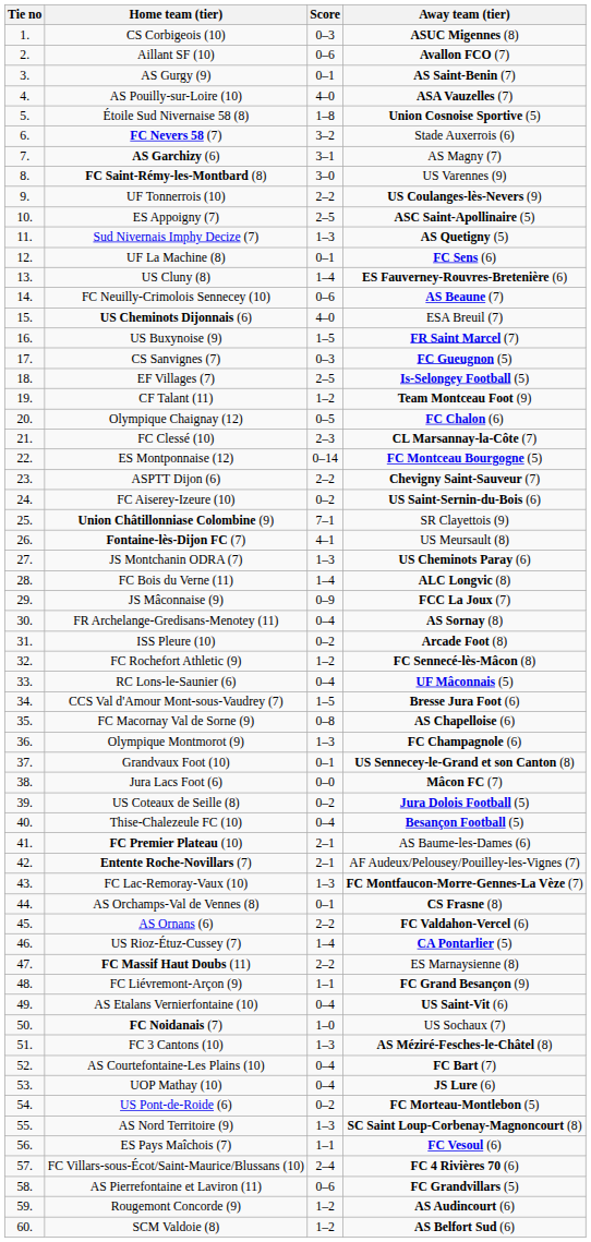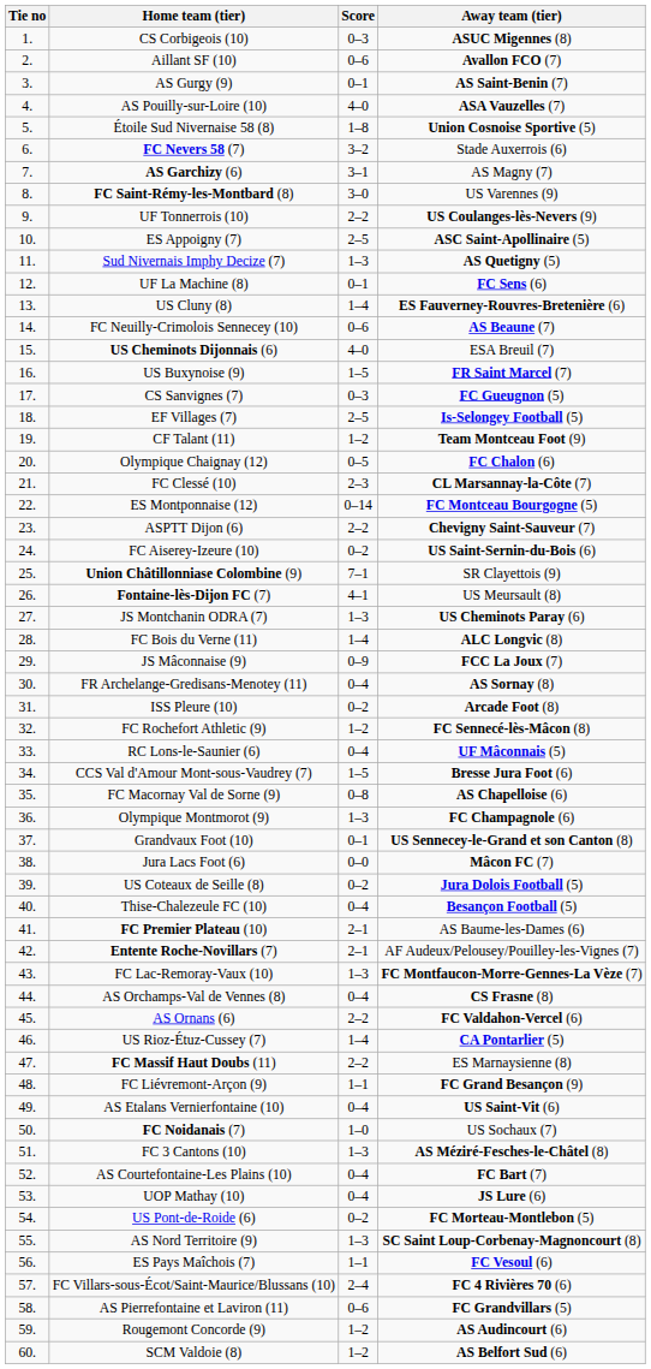 <table class="wikitable" style="text-align: center">
 <tr>
 <th>Tie no</th>
 <th>Home team (tier)</th>
 <th>Score</th>
 <th>Away team (tier)</th>
 </tr>
 <tr>
 <td>1.</td>
 <td>CS Corbigeois (10)</td>
 <td>0–3</td>
 <td><strong>ASUC Migennes</strong> (8)</td>
 </tr>
 <tr>
 <td>2.</td>
 <td>Aillant SF (10)</td>
 <td>0–6</td>
 <td><strong>Avallon FCO</strong> (7)</td>
 </tr>
 <tr>
 <td>3.</td>
 <td>AS Gurgy (9)</td>
 <td>0–1</td>
 <td><strong>AS Saint-Benin</strong> (7)</td>
 </tr>
 <tr>
 <td>4.</td>
 <td>AS Pouilly-sur-Loire (10)</td>
 <td>4–0</td>
 <td><strong>ASA Vauzelles</strong> (7)</td>
 </tr>
 <tr>
 <td>5.</td>
 <td>Étoile Sud Nivernaise 58 (8)</td>
 <td>1–8</td>
 <td><strong>Union Cosnoise Sportive</strong> (5)</td>
 </tr>
 <tr>
 <td>6.</td>
 <td><strong><a href='#'>FC Nevers 58</a></strong> (7)</td>
 <td>3–2</td>
 <td>Stade Auxerrois (6)</td>
 </tr>
 <tr>
 <td>7.</td>
 <td><strong>AS Garchizy</strong> (6)</td>
 <td>3–1</td>
 <td>AS Magny (7)</td>
 </tr>
 <tr>
 <td>8.</td>
 <td><strong>FC Saint-Rémy-les-Montbard</strong> (8)</td>
 <td>3–0</td>
 <td>US Varennes (9)</td>
 </tr>
 <tr>
 <td>9.</td>
 <td>UF Tonnerrois (10)</td>
 <td>2–2 </td>
 <td><strong>US Coulanges-lès-Nevers</strong> (9)</td>
 </tr>
 <tr>
 <td>10.</td>
 <td>ES Appoigny (7)</td>
 <td>2–5</td>
 <td><strong>ASC Saint-Apollinaire</strong> (5)</td>
 </tr>
 <tr>
 <td>11.</td>
 <td><a href='#'>Sud Nivernais Imphy Decize</a> (7)</td>
 <td>1–3</td>
 <td><strong>AS Quetigny</strong> (5)</td>
 </tr>
 <tr>
 <td>12.</td>
 <td>UF La Machine (8)</td>
 <td>0–1</td>
 <td><strong><a href='#'>FC Sens</a></strong> (6)</td>
 </tr>
 <tr>
 <td>13.</td>
 <td>US Cluny (8)</td>
 <td>1–4</td>
 <td><strong>ES Fauverney-Rouvres-Bretenière</strong> (6)</td>
 </tr>
 <tr>
 <td>14.</td>
 <td>FC Neuilly-Crimolois Sennecey (10)</td>
 <td>0–6</td>
 <td><strong><a href='#'>AS Beaune</a></strong> (7)</td>
 </tr>
 <tr>
 <td>15.</td>
 <td><strong>US Cheminots Dijonnais</strong> (6)</td>
 <td>4–0</td>
 <td>ESA Breuil (7)</td>
 </tr>
 <tr>
 <td>16.</td>
 <td>US Buxynoise (9)</td>
 <td>1–5</td>
 <td><strong><a href='#'>FR Saint Marcel</a></strong> (7)</td>
 </tr>
 <tr>
 <td>17.</td>
 <td>CS Sanvignes (7)</td>
 <td>0–3</td>
 <td><strong><a href='#'>FC Gueugnon</a></strong> (5)</td>
 </tr>
 <tr>
 <td>18.</td>
 <td>EF Villages (7)</td>
 <td>2–5</td>
 <td><strong><a href='#'>Is-Selongey Football</a></strong> (5)</td>
 </tr>
 <tr>
 <td>19.</td>
 <td>CF Talant (11)</td>
 <td>1–2</td>
 <td><strong>Team Montceau Foot</strong> (9)</td>
 </tr>
 <tr>
 <td>20.</td>
 <td>Olympique Chaignay (12)</td>
 <td>0–5</td>
 <td><strong><a href='#'>FC Chalon</a></strong> (6)</td>
 </tr>
 <tr>
 <td>21.</td>
 <td>FC Clessé (10)</td>
 <td>2–3</td>
 <td><strong>CL Marsannay-la-Côte</strong> (7)</td>
 </tr>
 <tr>
 <td>22.</td>
 <td>ES Montponnaise (12)</td>
 <td>0–14</td>
 <td><strong><a href='#'>FC Montceau Bourgogne</a></strong> (5)</td>
 </tr>
 <tr>
 <td>23.</td>
 <td>ASPTT Dijon (6)</td>
 <td>2–2 </td>
 <td><strong>Chevigny Saint-Sauveur</strong> (7)</td>
 </tr>
 <tr>
 <td>24.</td>
 <td>FC Aiserey-Izeure (10)</td>
 <td>0–2</td>
 <td><strong>US Saint-Sernin-du-Bois</strong> (6)</td>
 </tr>
 <tr>
 <td>25.</td>
 <td><strong>Union Châtillonniase Colombine</strong> (9)</td>
 <td>7–1</td>
 <td>SR Clayettois (9)</td>
 </tr>
 <tr>
 <td>26.</td>
 <td><strong>Fontaine-lès-Dijon FC</strong> (7)</td>
 <td>4–1</td>
 <td>US Meursault (8)</td>
 </tr>
 <tr>
 <td>27.</td>
 <td>JS Montchanin ODRA (7)</td>
 <td>1–3</td>
 <td><strong>US Cheminots Paray</strong> (6)</td>
 </tr>
 <tr>
 <td>28.</td>
 <td>FC Bois du Verne (11)</td>
 <td>1–4</td>
 <td><strong>ALC Longvic</strong> (8)</td>
 </tr>
 <tr>
 <td>29.</td>
 <td>JS Mâconnaise (9)</td>
 <td>0–9</td>
 <td><strong>FCC La Joux</strong> (7)</td>
 </tr>
 <tr>
 <td>30.</td>
 <td>FR Archelange-Gredisans-Menotey (11)</td>
 <td>0–4</td>
 <td><strong>AS Sornay</strong> (8)</td>
 </tr>
 <tr>
 <td>31.</td>
 <td>ISS Pleure (10)</td>
 <td>0–2</td>
 <td><strong>Arcade Foot</strong> (8)</td>
 </tr>
 <tr>
 <td>32.</td>
 <td>FC Rochefort Athletic (9)</td>
 <td>1–2</td>
 <td><strong>FC Sennecé-lès-Mâcon</strong> (8)</td>
 </tr>
 <tr>
 <td>33.</td>
 <td>RC Lons-le-Saunier (6)</td>
 <td>0–4</td>
 <td><strong><a href='#'>UF Mâconnais</a></strong> (5)</td>
 </tr>
 <tr>
 <td>34.</td>
 <td>CCS Val d'Amour Mont-sous-Vaudrey (7)</td>
 <td>1–5</td>
 <td><strong>Bresse Jura Foot</strong> (6)</td>
 </tr>
 <tr>
 <td>35.</td>
 <td>FC Macornay Val de Sorne (9)</td>
 <td>0–8</td>
 <td><strong>AS Chapelloise</strong> (6)</td>
 </tr>
 <tr>
 <td>36.</td>
 <td>Olympique Montmorot (9)</td>
 <td>1–3</td>
 <td><strong>FC Champagnole</strong> (6)</td>
 </tr>
 <tr>
 <td>37.</td>
 <td>Grandvaux Foot (10)</td>
 <td>0–1</td>
 <td><strong>US Sennecey-le-Grand et son Canton</strong> (8)</td>
 </tr>
 <tr>
 <td>38.</td>
 <td>Jura Lacs Foot (6)</td>
 <td>0–0 </td>
 <td><strong>Mâcon FC</strong> (7)</td>
 </tr>
 <tr>
 <td>39.</td>
 <td>US Coteaux de Seille (8)</td>
 <td>0–2</td>
 <td><strong><a href='#'>Jura Dolois Football</a></strong> (5)</td>
 </tr>
 <tr>
 <td>40.</td>
 <td>Thise-Chalezeule FC (10)</td>
 <td>0–4</td>
 <td><strong><a href='#'>Besançon Football</a></strong> (5)</td>
 </tr>
 <tr>
 <td>41.</td>
 <td><strong>FC Premier Plateau</strong> (10)</td>
 <td>2–1</td>
 <td>AS Baume-les-Dames (6)</td>
 </tr>
 <tr>
 <td>42.</td>
 <td><strong>Entente Roche-Novillars</strong> (7)</td>
 <td>2–1</td>
 <td>AF Audeux/Pelousey/Pouilley-les-Vignes (7)</td>
 </tr>
 <tr>
 <td>43.</td>
 <td>FC Lac-Remoray-Vaux (10)</td>
 <td>1–3</td>
 <td><strong>FC Montfaucon-Morre-Gennes-La Vèze</strong> (7)</td>
 </tr>
 <tr>
 <td>44.</td>
 <td>AS Orchamps-Val de Vennes (8)</td>
-<td>0–1</td>
+<td>0–4</td>
 <td><strong>CS Frasne</strong> (8)</td>
 </tr>
 <tr>
 <td>45.</td>
 <td><a href='#'>AS Ornans</a> (6)</td>
 <td>2–2 </td>
 <td><strong>FC Valdahon-Vercel</strong> (6)</td>
 </tr>
 <tr>
 <td>46.</td>
 <td>US Rioz-Étuz-Cussey (7)</td>
 <td>1–4</td>
 <td><strong><a href='#'>CA Pontarlier</a></strong> (5)</td>
 </tr>
 <tr>
 <td>47.</td>
 <td><strong>FC Massif Haut Doubs</strong> (11)</td>
 <td>2–2 </td>
 <td>ES Marnaysienne (8)</td>
 </tr>
 <tr>
 <td>48.</td>
 <td>FC Liévremont-Arçon (9)</td>
 <td>1–1 </td>
 <td><strong>FC Grand Besançon</strong> (9)</td>
 </tr>
 <tr>
 <td>49.</td>
 <td>AS Etalans Vernierfontaine (10)</td>
 <td>0–4</td>
 <td><strong>US Saint-Vit</strong> (6)</td>
 </tr>
 <tr>
 <td>50.</td>
 <td><strong>FC Noidanais</strong> (7)</td>
 <td>1–0</td>
 <td>US Sochaux (7)</td>
 </tr>
 <tr>
 <td>51.</td>
 <td>FC 3 Cantons (10)</td>
 <td>1–3</td>
 <td><strong>AS Méziré-Fesches-le-Châtel</strong> (8)</td>
 </tr>
 <tr>
 <td>52.</td>
 <td>AS Courtefontaine-Les Plains (10)</td>
 <td>0–4</td>
 <td><strong>FC Bart</strong> (7)</td>
 </tr>
 <tr>
 <td>53.</td>
 <td>UOP Mathay (10)</td>
 <td>0–4</td>
 <td><strong>JS Lure</strong> (6)</td>
 </tr>
 <tr>
 <td>54.</td>
 <td><a href='#'>US Pont-de-Roide</a> (6)</td>
 <td>0–2</td>
 <td><strong>FC Morteau-Montlebon</strong> (5)</td>
 </tr>
 <tr>
 <td>55.</td>
 <td>AS Nord Territoire (9)</td>
 <td>1–3</td>
 <td><strong>SC Saint Loup-Corbenay-Magnoncourt</strong> (8)</td>
 </tr>
 <tr>
 <td>56.</td>
 <td>ES Pays Maîchois (7)</td>
 <td>1–1 </td>
 <td><strong><a href='#'>FC Vesoul</a></strong> (6)</td>
 </tr>
 <tr>
 <td>57.</td>
 <td>FC Villars-sous-Écot/Saint-Maurice/Blussans (10)</td>
 <td>2–4</td>
 <td><strong>FC 4 Rivières 70</strong> (6)</td>
 </tr>
 <tr>
 <td>58.</td>
 <td>AS Pierrefontaine et Laviron (11)</td>
 <td>0–6</td>
 <td><strong>FC Grandvillars</strong> (5)</td>
 </tr>
 <tr>
 <td>59.</td>
 <td>Rougemont Concorde (9)</td>
 <td>1–2</td>
 <td><strong>AS Audincourt</strong> (6)</td>
 </tr>
 <tr>
 <td>60.</td>
 <td>SCM Valdoie (8)</td>
 <td>1–2</td>
 <td><strong>AS Belfort Sud</strong> (6)</td>
 </tr>
 </table>
